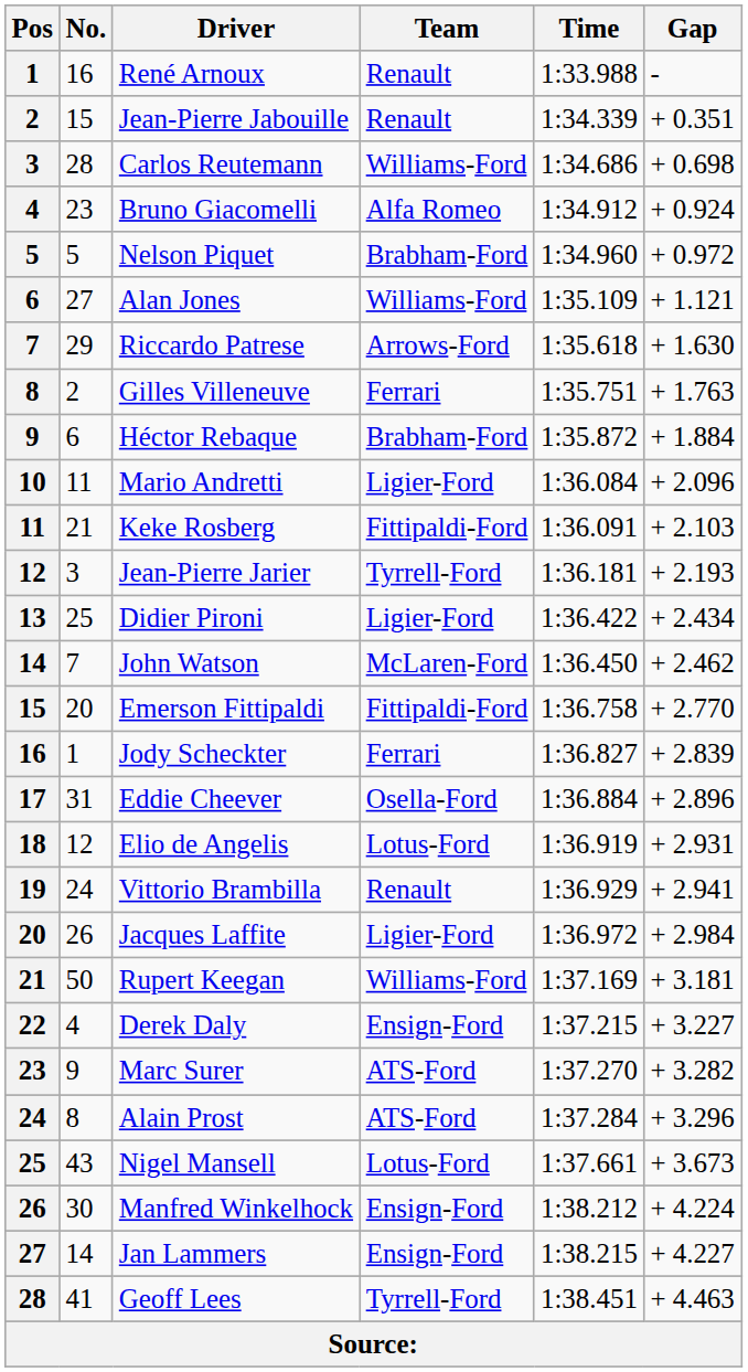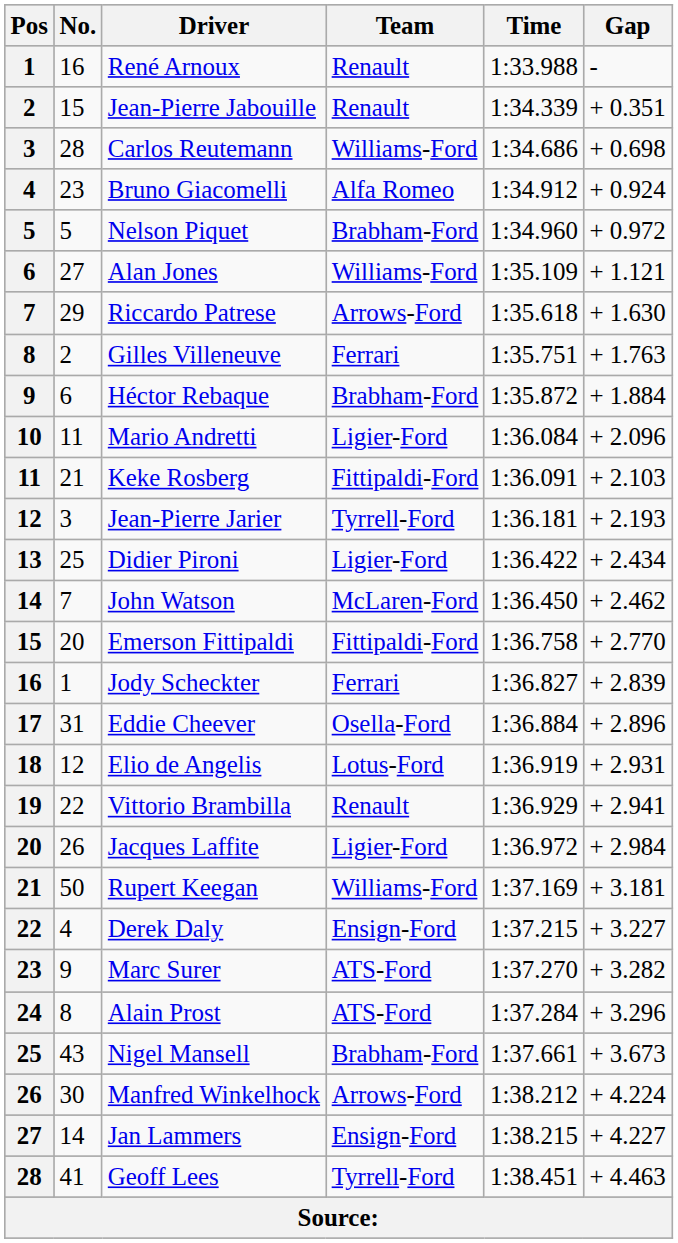 <table class="wikitable sortable" style="font-size: 95%;">
 <tr>
 <th>Pos</th>
 <th>No.</th>
 <th>Driver</th>
 <th>Team</th>
 <th>Time</th>
 <th>Gap</th>
 </tr>
 <tr>
 <th>1</th>
 <td>16</td>
 <td> <a href='#'>René Arnoux</a></td>
 <td><a href='#'>Renault</a></td>
 <td>1:33.988</td>
 <td>-</td>
 </tr>
 <tr>
 <th>2</th>
 <td>15</td>
 <td> <a href='#'>Jean-Pierre Jabouille</a></td>
 <td><a href='#'>Renault</a></td>
 <td>1:34.339</td>
 <td>+ 0.351</td>
 </tr>
 <tr>
 <th>3</th>
 <td>28</td>
 <td> <a href='#'>Carlos Reutemann</a></td>
 <td><a href='#'>Williams</a>-<a href='#'>Ford</a></td>
 <td>1:34.686</td>
 <td>+ 0.698</td>
 </tr>
 <tr>
 <th>4</th>
 <td>23</td>
 <td> <a href='#'>Bruno Giacomelli</a></td>
 <td><a href='#'>Alfa Romeo</a></td>
 <td>1:34.912</td>
 <td>+ 0.924</td>
 </tr>
 <tr>
 <th>5</th>
 <td>5</td>
 <td> <a href='#'>Nelson Piquet</a></td>
 <td><a href='#'>Brabham</a>-<a href='#'>Ford</a></td>
 <td>1:34.960</td>
 <td>+ 0.972</td>
 </tr>
 <tr>
 <th>6</th>
 <td>27</td>
 <td> <a href='#'>Alan Jones</a></td>
 <td><a href='#'>Williams</a>-<a href='#'>Ford</a></td>
 <td>1:35.109</td>
 <td>+ 1.121</td>
 </tr>
 <tr>
 <th>7</th>
 <td>29</td>
 <td> <a href='#'>Riccardo Patrese</a></td>
 <td><a href='#'>Arrows</a>-<a href='#'>Ford</a></td>
 <td>1:35.618</td>
 <td>+ 1.630</td>
 </tr>
 <tr>
 <th>8</th>
 <td>2</td>
 <td> <a href='#'>Gilles Villeneuve</a></td>
 <td><a href='#'>Ferrari</a></td>
 <td>1:35.751</td>
 <td>+ 1.763</td>
 </tr>
 <tr>
 <th>9</th>
 <td>6</td>
 <td> <a href='#'>Héctor Rebaque</a></td>
 <td><a href='#'>Brabham</a>-<a href='#'>Ford</a></td>
 <td>1:35.872</td>
 <td>+ 1.884</td>
 </tr>
 <tr>
 <th>10</th>
 <td>11</td>
 <td> <a href='#'>Mario Andretti</a></td>
 <td><a href='#'>Ligier</a>-<a href='#'>Ford</a></td>
 <td>1:36.084</td>
 <td>+ 2.096</td>
 </tr>
 <tr>
 <th>11</th>
 <td>21</td>
 <td> <a href='#'>Keke Rosberg</a></td>
 <td><a href='#'>Fittipaldi</a>-<a href='#'>Ford</a></td>
 <td>1:36.091</td>
 <td>+ 2.103</td>
 </tr>
 <tr>
 <th>12</th>
 <td>3</td>
 <td> <a href='#'>Jean-Pierre Jarier</a></td>
 <td><a href='#'>Tyrrell</a>-<a href='#'>Ford</a></td>
 <td>1:36.181</td>
 <td>+ 2.193</td>
 </tr>
 <tr>
 <th>13</th>
 <td>25</td>
 <td> <a href='#'>Didier Pironi</a></td>
 <td><a href='#'>Ligier</a>-<a href='#'>Ford</a></td>
 <td>1:36.422</td>
 <td>+ 2.434</td>
 </tr>
 <tr>
 <th>14</th>
 <td>7</td>
 <td> <a href='#'>John Watson</a></td>
 <td><a href='#'>McLaren</a>-<a href='#'>Ford</a></td>
 <td>1:36.450</td>
 <td>+ 2.462</td>
 </tr>
 <tr>
 <th>15</th>
 <td>20</td>
 <td> <a href='#'>Emerson Fittipaldi</a></td>
 <td><a href='#'>Fittipaldi</a>-<a href='#'>Ford</a></td>
 <td>1:36.758</td>
 <td>+ 2.770</td>
 </tr>
 <tr>
 <th>16</th>
 <td>1</td>
 <td> <a href='#'>Jody Scheckter</a></td>
 <td><a href='#'>Ferrari</a></td>
 <td>1:36.827</td>
 <td>+ 2.839</td>
 </tr>
 <tr>
 <th>17</th>
 <td>31</td>
 <td> <a href='#'>Eddie Cheever</a></td>
 <td><a href='#'>Osella</a>-<a href='#'>Ford</a></td>
 <td>1:36.884</td>
 <td>+ 2.896</td>
 </tr>
 <tr>
 <th>18</th>
 <td>12</td>
 <td> <a href='#'>Elio de Angelis</a></td>
 <td><a href='#'>Lotus</a>-<a href='#'>Ford</a></td>
 <td>1:36.919</td>
 <td>+ 2.931</td>
 </tr>
 <tr>
 <th>19</th>
-<td>24</td>
+<td>22</td>
 <td> <a href='#'>Vittorio Brambilla</a></td>
 <td><a href='#'>Renault</a></td>
 <td>1:36.929</td>
 <td>+ 2.941</td>
 </tr>
 <tr>
 <th>20</th>
 <td>26</td>
 <td> <a href='#'>Jacques Laffite</a></td>
 <td><a href='#'>Ligier</a>-<a href='#'>Ford</a></td>
 <td>1:36.972</td>
 <td>+ 2.984</td>
 </tr>
 <tr>
 <th>21</th>
 <td>50</td>
 <td> <a href='#'>Rupert Keegan</a></td>
 <td><a href='#'>Williams</a>-<a href='#'>Ford</a></td>
 <td>1:37.169</td>
 <td>+ 3.181</td>
 </tr>
 <tr>
 <th>22</th>
 <td>4</td>
 <td> <a href='#'>Derek Daly</a></td>
 <td><a href='#'>Ensign</a>-<a href='#'>Ford</a></td>
 <td>1:37.215</td>
 <td>+ 3.227</td>
 </tr>
 <tr>
 <th>23</th>
 <td>9</td>
 <td> <a href='#'>Marc Surer</a></td>
 <td><a href='#'>ATS</a>-<a href='#'>Ford</a></td>
 <td>1:37.270</td>
 <td>+ 3.282</td>
 </tr>
 <tr>
 <th>24</th>
 <td>8</td>
 <td> <a href='#'>Alain Prost</a></td>
 <td><a href='#'>ATS</a>-<a href='#'>Ford</a></td>
 <td>1:37.284</td>
 <td>+ 3.296</td>
 </tr>
 <tr>
 <th>25</th>
 <td>43</td>
 <td> <a href='#'>Nigel Mansell</a></td>
-<td><a href='#'>Lotus</a>-<a href='#'>Ford</a></td>
+<td><a href='#'>Brabham</a>-<a href='#'>Ford</a></td>
 <td>1:37.661</td>
 <td>+ 3.673</td>
 </tr>
 <tr>
 <th>26</th>
 <td>30</td>
 <td> <a href='#'>Manfred Winkelhock</a></td>
-<td><a href='#'>Ensign</a>-<a href='#'>Ford</a></td>
+<td><a href='#'>Arrows</a>-<a href='#'>Ford</a></td>
 <td>1:38.212</td>
 <td>+ 4.224</td>
 </tr>
 <tr>
 <th>27</th>
 <td>14</td>
 <td> <a href='#'>Jan Lammers</a></td>
 <td><a href='#'>Ensign</a>-<a href='#'>Ford</a></td>
 <td>1:38.215</td>
 <td>+ 4.227</td>
 </tr>
 <tr>
 <th>28</th>
 <td>41</td>
 <td> <a href='#'>Geoff Lees</a></td>
 <td><a href='#'>Tyrrell</a>-<a href='#'>Ford</a></td>
 <td>1:38.451</td>
 <td>+ 4.463</td>
 </tr>
 <tr>
 <th colspan="6">Source:</th>
 </tr>
 </table>
